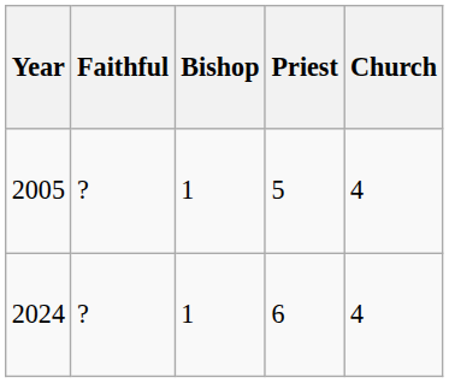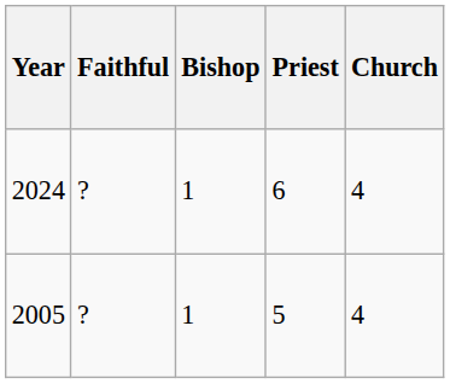 <table class=wikitable style=height:14em;>
 <tr>
 <th>Year</th>
 <th>Faithful</th>
 <th>Bishop</th>
 <th>Priest</th>
 <th>Church</th>
 </tr>
 <tr>
+<td>2024</td>
+<td>?</td>
+<td>1</td>
+<td>6</td>
+<td>4</td>
+</tr>
+<tr>
 <td>2005</td>
 <td>?</td>
 <td>1</td>
 <td>5</td>
 <td>4</td>
 </tr>
-<tr>
-<td>2024</td>
-<td>?</td>
-<td>1</td>
-<td>6</td>
-<td>4</td>
-</tr>
 </table>
